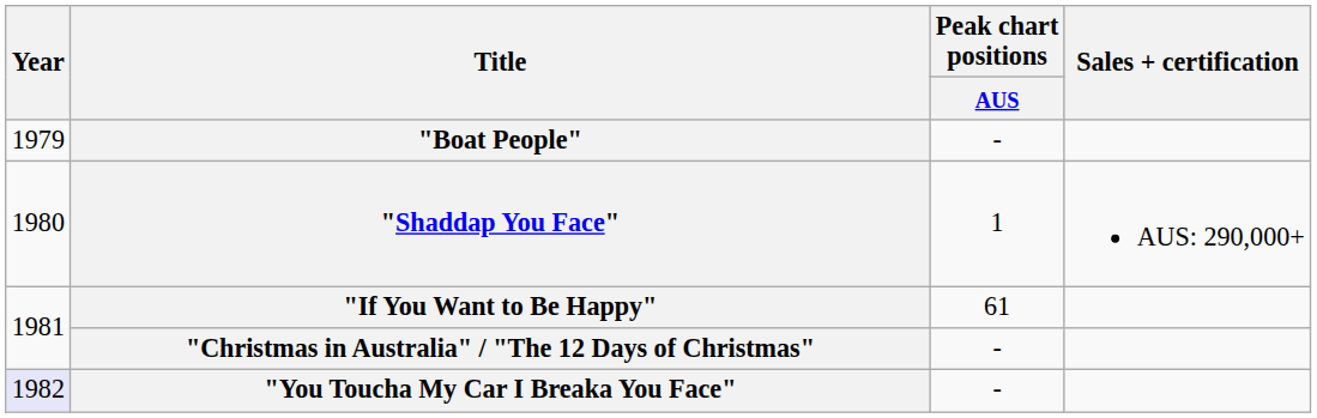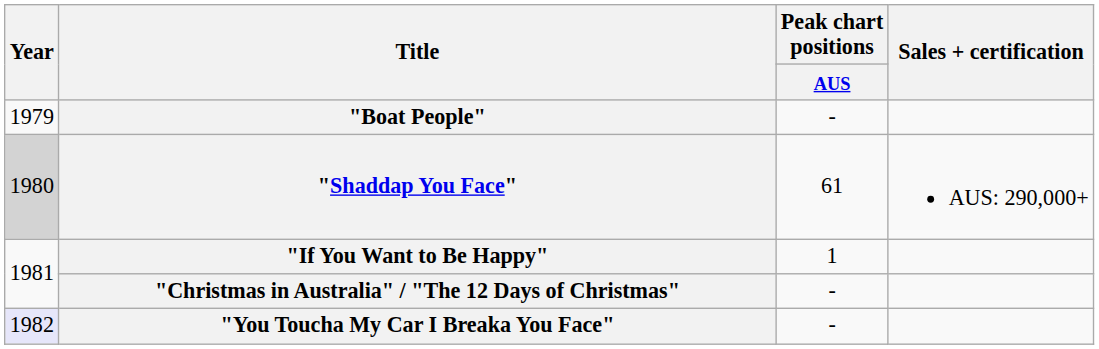 <table class="wikitable plainrowheaders" style="text-align:center;" border="1">
 <tr>
 <th scope="col" rowspan="2">Year</th>
 <th scope="col" rowspan="2" style="width:32em;">Title</th>
 <th scope="col" colspan="1">Peak chart<br>positions</th>
 <th scope="col" rowspan="2">Sales + certification</th>
 </tr>
 <tr>
 <th scope="col" style="text-align:center;"><small><a href='#'>AUS</a></small><br></th>
 </tr>
 <tr>
 <td>1979</td>
 <th scope="row">"Boat People"</th>
 <td style="text-align:center;">-</td>
 <td></td>
 </tr>
 <tr>
-<td>1980</td>
+<td style="background: lightgrey;">1980</td>
 <th scope="row">"<a href='#'>Shaddap You Face</a>"</th>
-<td style="text-align:center;">1</td>
+<td style="text-align:center;">61</td>
 <td><br><ul><li>AUS: 290,000+</li></ul></td>
 </tr>
 <tr>
 <td rowspan="2">1981</td>
 <th scope="row">"If You Want to Be Happy"</th>
-<td style="text-align:center;">61</td>
+<td style="text-align:center;">1</td>
 <td></td>
 </tr>
 <tr>
 <th scope="row">"Christmas in Australia" / "The 12 Days of Christmas"</th>
 <td style="text-align:center;">-</td>
 <td></td>
 </tr>
 <tr>
 <td style="background: lavender;">1982</td>
 <th scope="row">"You Toucha My Car I Breaka You Face"</th>
 <td style="text-align:center;">-</td>
 <td></td>
 </tr>
 </table>
